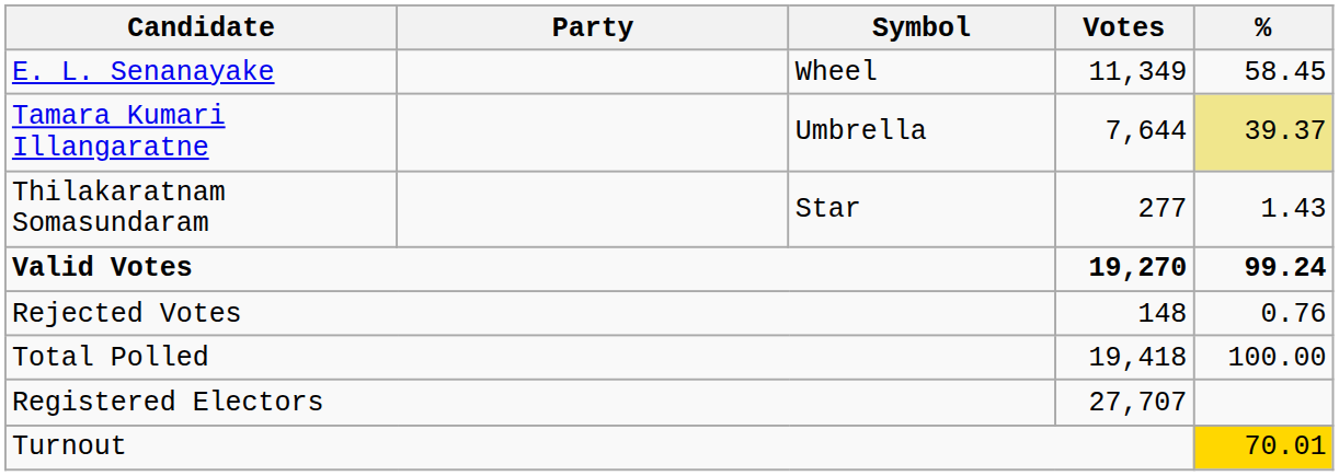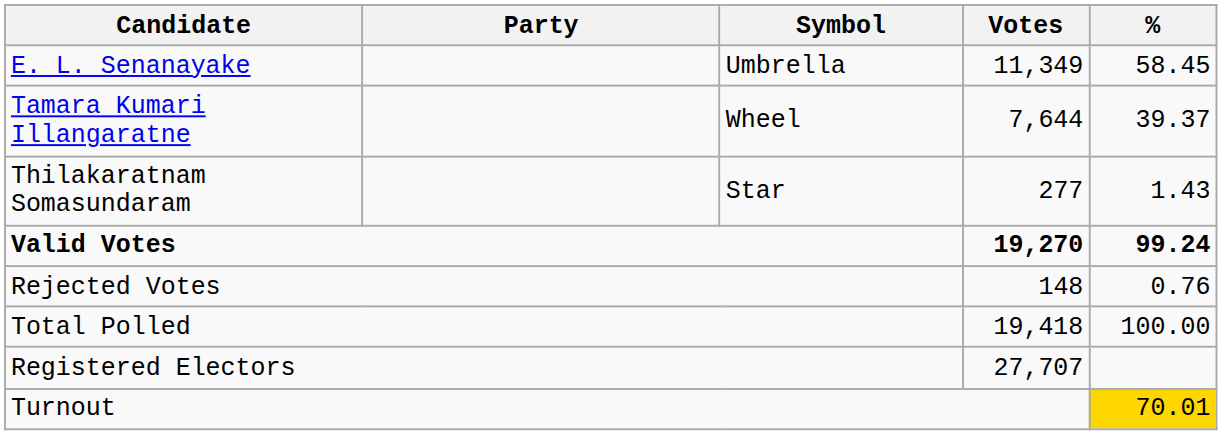 <table class="wikitable" border="1" style="text-align:right;">
 <tr>
 <th align=left width="180">Candidate</th>
 <th align=left width="180">Party</th>
 <th align=left width="120">Symbol</th>
 <th align=left width="60">Votes</th>
 <th align=left width="60">%</th>
 </tr>
 <tr>
 <td align=left><a href='#'>E. L. Senanayake</a></td>
 <td></td>
-<td align=left>Wheel</td>
+<td align=left>Umbrella</td>
 <td align=right>11,349</td>
 <td align=right>58.45</td>
 </tr>
 <tr>
 <td align=left><a href='#'>Tamara Kumari Illangaratne</a></td>
 <td></td>
-<td align=left>Umbrella</td>
+<td align=left>Wheel</td>
 <td align=right>7,644</td>
-<td align=right style="background: khaki;">39.37</td>
+<td align=right>39.37</td>
 </tr>
 <tr>
 <td align=left>Thilakaratnam Somasundaram</td>
 <td></td>
 <td align=left>Star</td>
 <td align=right>277</td>
 <td align=right>1.43</td>
 </tr>
 <tr>
 <td align=left colspan=3><strong>Valid Votes</strong></td>
 <td align=right><strong>19,270</strong></td>
 <td align=right><strong>99.24</strong></td>
 </tr>
 <tr>
 <td align=left colspan=3>Rejected Votes</td>
 <td align=right>148</td>
 <td align=right>0.76</td>
 </tr>
 <tr>
 <td align=left colspan=3>Total Polled</td>
 <td align=right>19,418</td>
 <td align=right>100.00</td>
 </tr>
 <tr>
 <td align=left colspan=3>Registered Electors</td>
 <td align=right>27,707</td>
 <td></td>
 </tr>
 <tr>
 <td align=left colspan=4>Turnout</td>
 <td align=right style="background: gold;">70.01</td>
 </tr>
 </table>
